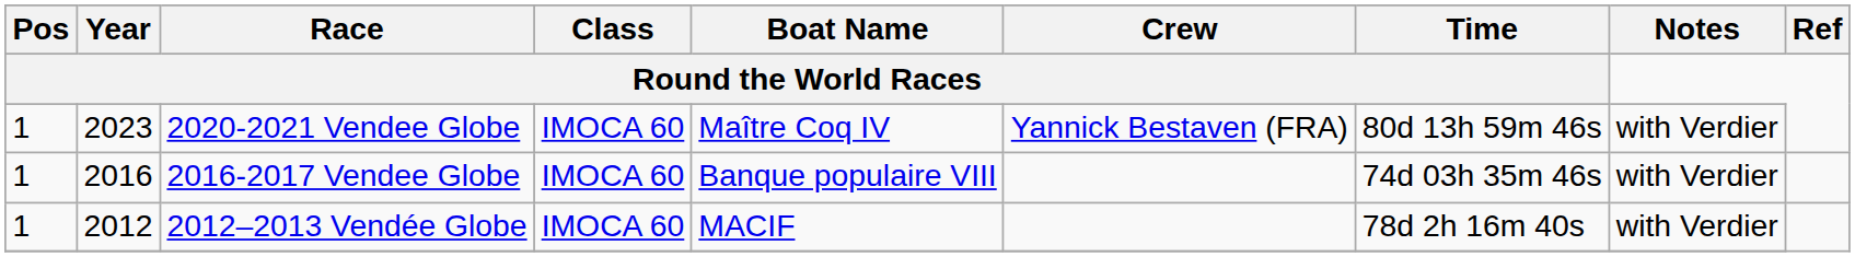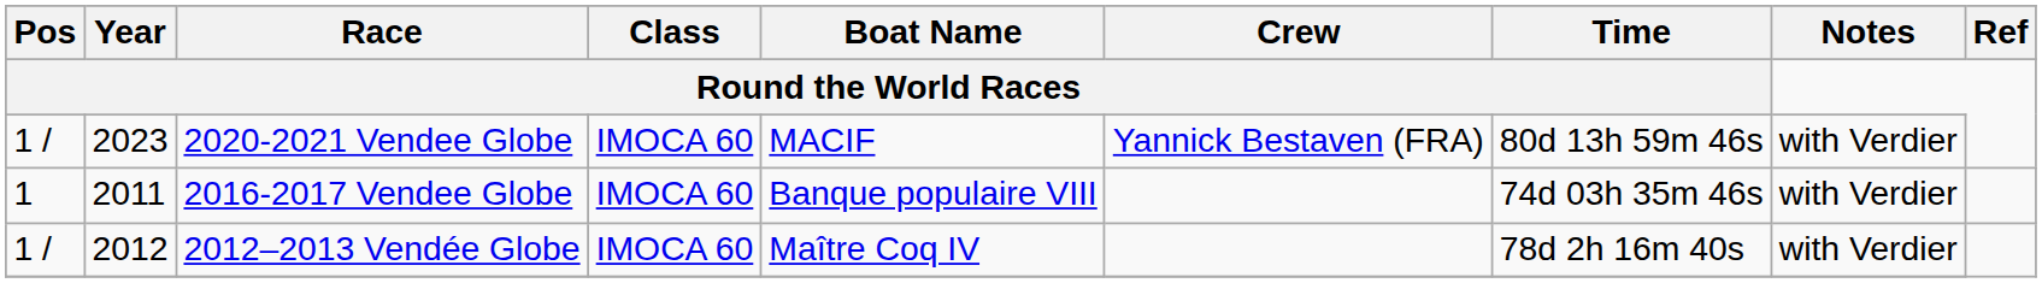 <table class="wikitable sortable">
 <tr>
 <th>Pos</th>
 <th>Year</th>
 <th>Race</th>
 <th>Class</th>
 <th>Boat Name</th>
 <th>Crew</th>
 <th>Time</th>
 <th>Notes</th>
 <th>Ref</th>
 </tr>
 <tr>
 <th colspan = 7><strong>Round the World Races</strong></th>
 </tr>
 <tr>
-<td>1</td>
+<td>1 /</td>
 <td>2023</td>
 <td><a href='#'>2020-2021 Vendee Globe</a></td>
 <td><a href='#'>IMOCA 60</a></td>
-<td><a href='#'>Maître Coq IV</a></td>
+<td><a href='#'>MACIF</a></td>
 <td><a href='#'>Yannick Bestaven</a> (FRA)</td>
 <td>80d 13h 59m 46s</td>
 <td>with Verdier</td>
 </tr>
 <tr>
 <td>1</td>
-<td>2016</td>
+<td>2011</td>
 <td><a href='#'>2016-2017 Vendee Globe</a></td>
 <td><a href='#'>IMOCA 60</a></td>
 <td><a href='#'>Banque populaire VIII</a></td>
 <td></td>
 <td>74d 03h 35m 46s</td>
 <td>with Verdier</td>
 <td></td>
 </tr>
 <tr>
-<td>1</td>
+<td>1 /</td>
 <td>2012</td>
 <td><a href='#'>2012–2013 Vendée Globe</a></td>
 <td><a href='#'>IMOCA 60</a></td>
-<td><a href='#'>MACIF</a></td>
+<td><a href='#'>Maître Coq IV</a></td>
 <td></td>
 <td>78d 2h 16m 40s</td>
 <td>with Verdier</td>
 </tr>
 <tr>
 </tr>
 </table>
